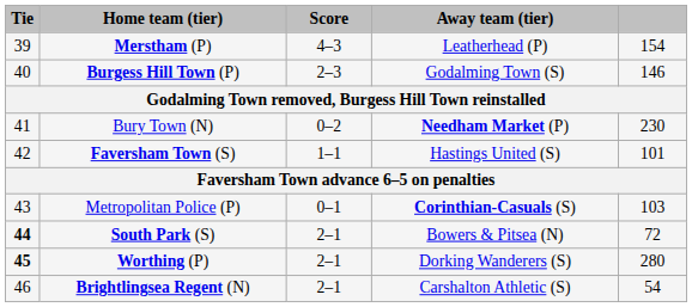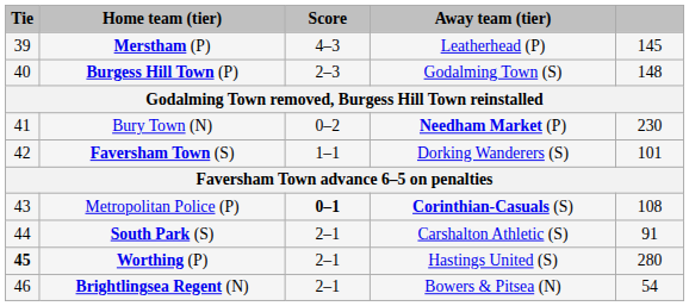 <table class="wikitable" style="width: 600px; background:WhiteSmoke; text-align:center; font-size:90%">
 <tr>
 <td scope="col" style="width:  5.00%; background:silver;"><strong>Tie</strong></td>
 <td scope="col" style="width: 36.25%; background:silver;"><strong>Home team (tier)</strong></td>
 <td scope="col" style="width: 12.50%; background:silver;"><strong>Score</strong></td>
 <td scope="col" style="width: 36.25%; background:silver;"><strong>Away team (tier)</strong></td>
 <td scope="col" style="width: 10.00%; background:silver;"><strong></strong></td>
 </tr>
 <tr>
 <td>39</td>
 <td><strong><a href='#'>Merstham</a></strong> (P)</td>
 <td>4–3</td>
 <td><a href='#'>Leatherhead</a> (P)</td>
-<td>154</td>
+<td>145</td>
 </tr>
 <tr>
 <td>40</td>
 <td><strong><a href='#'>Burgess Hill Town</a></strong> (P)</td>
 <td>2–3</td>
 <td><a href='#'>Godalming Town</a> (S)</td>
-<td>146</td>
+<td>148</td>
 </tr>
 <tr>
 <th colspan="5">Godalming Town removed, Burgess Hill Town reinstalled</th>
 </tr>
 <tr>
 <td>41</td>
 <td><a href='#'>Bury Town</a> (N)</td>
 <td>0–2</td>
 <td><strong><a href='#'>Needham Market</a></strong> (P)</td>
 <td>230</td>
 </tr>
 <tr>
 <td>42</td>
 <td><strong><a href='#'>Faversham Town</a></strong> (S)</td>
 <td>1–1</td>
-<td><a href='#'>Hastings United</a> (S)</td>
+<td><a href='#'>Dorking Wanderers</a> (S)</td>
 <td>101</td>
 </tr>
 <tr>
 <th colspan="5">Faversham Town advance 6–5 on penalties</th>
 </tr>
 <tr>
 <td>43</td>
 <td><a href='#'>Metropolitan Police</a> (P)</td>
-<td>0–1</td>
+<td><strong>0–1</strong></td>
 <td><strong><a href='#'>Corinthian-Casuals</a></strong> (S)</td>
-<td>103</td>
+<td>108</td>
 </tr>
 <tr>
-<td><strong>44</strong></td>
+<td>44</td>
 <td><strong><a href='#'>South Park</a></strong> (S)</td>
 <td>2–1</td>
-<td><a href='#'>Bowers & Pitsea</a> (N)</td>
-<td>72</td>
+<td><a href='#'>Carshalton Athletic</a> (S)</td>
+<td>91</td>
 </tr>
 <tr>
 <td><strong>45</strong></td>
 <td><strong><a href='#'>Worthing</a></strong> (P)</td>
 <td>2–1</td>
-<td><a href='#'>Dorking Wanderers</a> (S)</td>
+<td><a href='#'>Hastings United</a> (S)</td>
 <td>280</td>
 </tr>
 <tr>
 <td>46</td>
 <td><strong><a href='#'>Brightlingsea Regent</a></strong> (N)</td>
 <td>2–1</td>
-<td><a href='#'>Carshalton Athletic</a> (S)</td>
+<td><a href='#'>Bowers & Pitsea</a> (N)</td>
 <td>54</td>
 </tr>
 </table>
